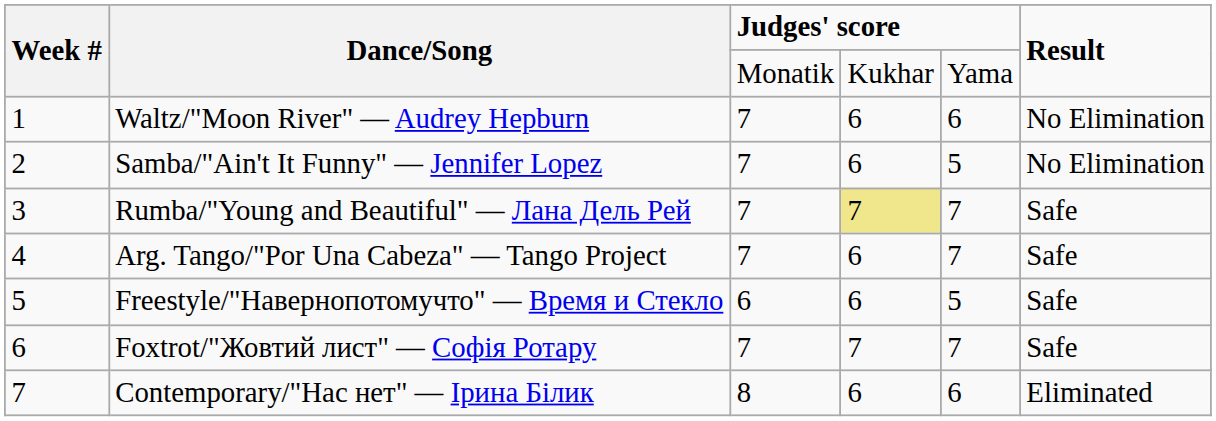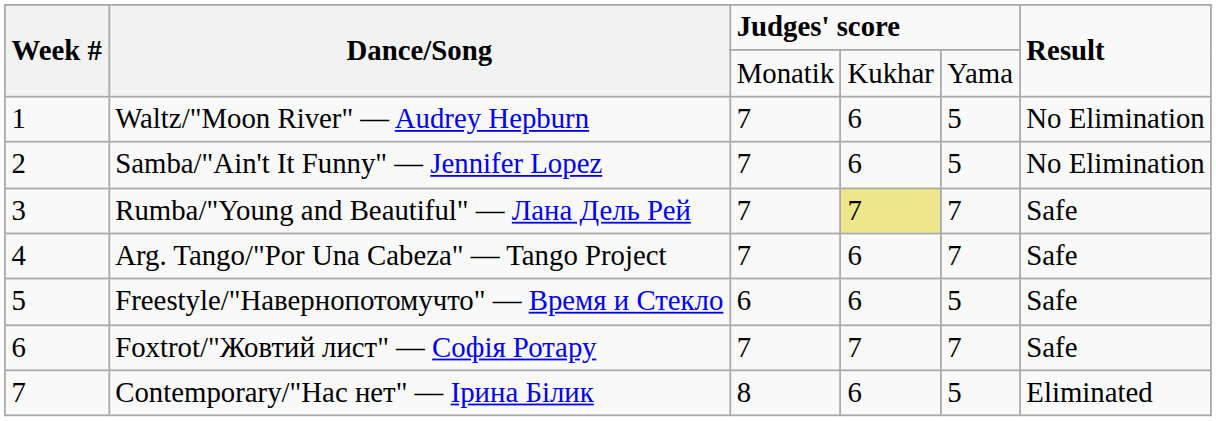 <table class="wikitable">
 <tr>
 <th rowspan="2">Week #</th>
 <th rowspan="2"><strong>Dance/Song</strong></th>
 <td colspan="3"><strong>Judges' score</strong></td>
 <td rowspan="2"><strong>Result</strong></td>
 </tr>
 <tr>
 <td>Monatik</td>
 <td>Kukhar</td>
 <td>Yama</td>
 </tr>
 <tr>
 <td>1</td>
 <td>Waltz/"Moon River" — <a href='#'>Audrey Hepburn</a></td>
 <td>7</td>
 <td>6</td>
-<td>6</td>
+<td>5</td>
 <td>No Elimination</td>
 </tr>
 <tr>
 <td>2</td>
 <td>Samba/"Ain't It Funny" — <a href='#'>Jennifer Lopez</a></td>
 <td>7</td>
 <td>6</td>
 <td>5</td>
 <td>No Elimination</td>
 </tr>
 <tr>
 <td>3</td>
 <td>Rumba/"Young and Beautiful" — <a href='#'>Лана Дель Рей</a></td>
 <td>7</td>
 <td style="background: khaki;">7</td>
 <td>7</td>
 <td>Safe</td>
 </tr>
 <tr>
 <td>4</td>
 <td>Arg. Tango/"Por Una Cabeza" — Tango Project</td>
 <td>7</td>
 <td>6</td>
 <td>7</td>
 <td>Safe</td>
 </tr>
 <tr>
 <td>5</td>
 <td>Freestyle/"Навернопотомучто" — <a href='#'>Время и Стекло</a></td>
 <td>6</td>
 <td>6</td>
 <td>5</td>
 <td>Safe</td>
 </tr>
 <tr>
 <td>6</td>
 <td>Foxtrot/"Жовтий лист" — <a href='#'>Софія Ротару</a></td>
 <td>7</td>
 <td>7</td>
 <td>7</td>
 <td>Safe</td>
 </tr>
 <tr>
 <td>7</td>
 <td>Contemporary/"Нас нет" — <a href='#'>Ірина Білик</a></td>
 <td>8</td>
 <td>6</td>
-<td>6</td>
+<td>5</td>
 <td>Eliminated</td>
 </tr>
 </table>
